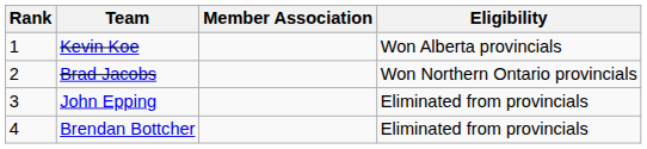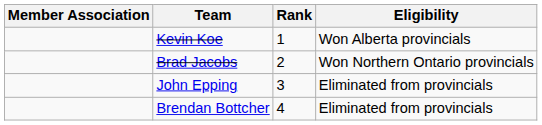 <table class="wikitable">
 <tr>
+<th scope="col">Member Association</th>
+<th scope="col">Team</th>
 <th scope="col">Rank</th>
-<th scope="col">Team</th>
-<th scope="col">Member Association</th>
 <th scope="col">Eligibility</th>
 </tr>
 <tr>
+<td></td>
+<td><s><a href='#'>Kevin Koe</a></s></td>
 <td>1</td>
-<td><s><a href='#'>Kevin Koe</a></s></td>
-<td></td>
 <td>Won Alberta provincials</td>
 </tr>
 <tr>
+<td></td>
+<td><s><a href='#'>Brad Jacobs</a></s></td>
 <td>2</td>
-<td><s><a href='#'>Brad Jacobs</a></s></td>
-<td></td>
 <td>Won Northern Ontario provincials</td>
 </tr>
 <tr>
+<td></td>
+<td><a href='#'>John Epping</a></td>
 <td>3</td>
-<td><a href='#'>John Epping</a></td>
-<td></td>
 <td>Eliminated from provincials</td>
 </tr>
 <tr>
+<td></td>
+<td><a href='#'>Brendan Bottcher</a></td>
 <td>4</td>
-<td><a href='#'>Brendan Bottcher</a></td>
-<td></td>
 <td>Eliminated from provincials</td>
 </tr>
 </table>
